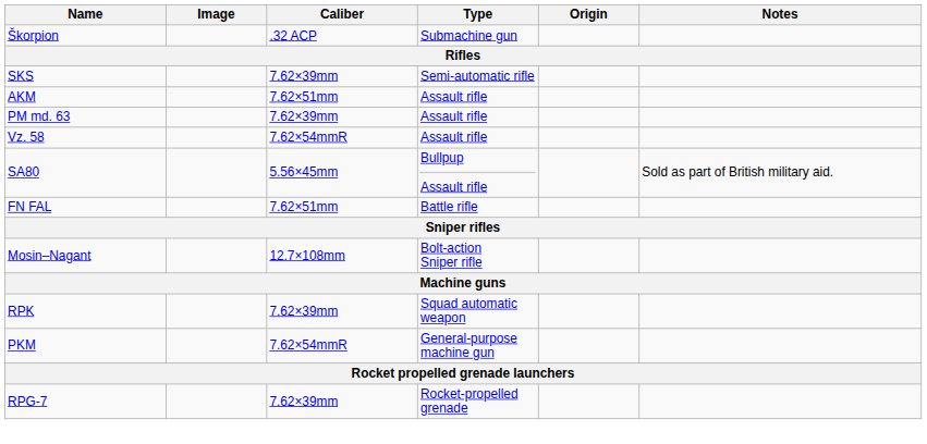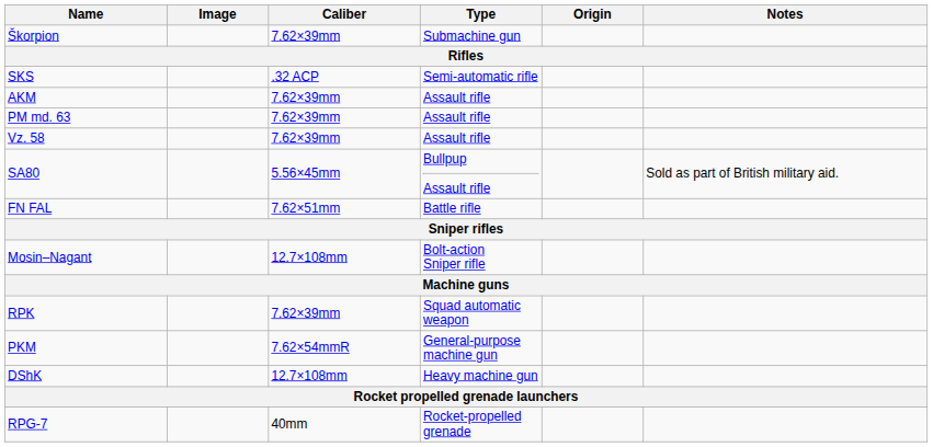 <table class="wikitable" style="width:90%;">
 <tr>
 <th width=16%>Name</th>
 <th width=10%>Image</th>
 <th width=15%>Caliber</th>
 <th width=12%>Type</th>
 <th width=10%>Origin</th>
 <th width=28%>Notes</th>
 </tr>
 <tr>
 <td><a href='#'>Škorpion</a></td>
 <td></td>
-<td><a href='#'>.32 ACP</a></td>
+<td><a href='#'>7.62×39mm</a></td>
 <td><a href='#'>Submachine gun</a></td>
 <td></td>
 <td></td>
 </tr>
 <tr>
 <th colspan="6">Rifles</th>
 </tr>
 <tr>
 <td><a href='#'>SKS</a></td>
 <td></td>
-<td><a href='#'>7.62×39mm</a></td>
+<td><a href='#'>.32 ACP</a></td>
 <td><a href='#'>Semi-automatic rifle</a></td>
 <td></td>
 <td></td>
 </tr>
 <tr>
 <td><a href='#'>AKM</a></td>
 <td></td>
-<td><a href='#'>7.62×51mm</a></td>
+<td><a href='#'>7.62×39mm</a></td>
 <td><a href='#'>Assault rifle</a></td>
 <td></td>
 <td></td>
 </tr>
 <tr>
 <td><a href='#'>PM md. 63</a></td>
 <td></td>
 <td><a href='#'>7.62×39mm</a></td>
 <td><a href='#'>Assault rifle</a></td>
 <td></td>
 <td></td>
 </tr>
 <tr>
 <td><a href='#'>Vz. 58</a></td>
 <td></td>
-<td><a href='#'>7.62×54mmR</a></td>
+<td><a href='#'>7.62×39mm</a></td>
 <td><a href='#'>Assault rifle</a></td>
 <td></td>
 <td></td>
 </tr>
 <tr>
 <td><a href='#'>SA80</a></td>
 <td></td>
 <td><a href='#'>5.56×45mm</a></td>
 <td><a href='#'>Bullpup</a><hr><a href='#'>Assault rifle</a></td>
 <td></td>
 <td>Sold as part of British military aid.</td>
 </tr>
 <tr>
 <td><a href='#'>FN FAL</a></td>
 <td></td>
 <td><a href='#'>7.62×51mm</a></td>
 <td><a href='#'>Battle rifle</a></td>
 <td></td>
 <td></td>
 </tr>
 <tr>
 <th colspan="6">Sniper rifles</th>
 </tr>
 <tr>
 <td><a href='#'>Mosin–Nagant</a></td>
 <td></td>
 <td><a href='#'>12.7×108mm</a></td>
 <td><a href='#'>Bolt-action</a><br><a href='#'>Sniper rifle</a></td>
 <td></td>
 <td></td>
 </tr>
 <tr>
 <th colspan="6">Machine guns</th>
 </tr>
 <tr>
 <td><a href='#'>RPK</a></td>
 <td></td>
 <td><a href='#'>7.62×39mm</a></td>
 <td><a href='#'>Squad automatic weapon</a></td>
 <td></td>
 <td></td>
 </tr>
 <tr>
 <td><a href='#'>PKM</a></td>
 <td></td>
 <td><a href='#'>7.62×54mmR</a></td>
 <td><a href='#'>General-purpose machine gun</a></td>
 <td></td>
 <td></td>
 </tr>
 <tr>
+<td><a href='#'>DShK</a></td>
+<td></td>
+<td><a href='#'>12.7×108mm</a></td>
+<td><a href='#'>Heavy machine gun</a></td>
+<td></td>
+<td></td>
+</tr>
+<tr>
 <th colspan="6">Rocket propelled grenade launchers</th>
 </tr>
 <tr>
 <td><a href='#'>RPG-7</a></td>
 <td></td>
-<td><a href='#'>7.62×39mm</a></td>
+<td>40mm</td>
 <td><a href='#'>Rocket-propelled grenade</a></td>
 <td></td>
 <td></td>
 </tr>
 </table>
